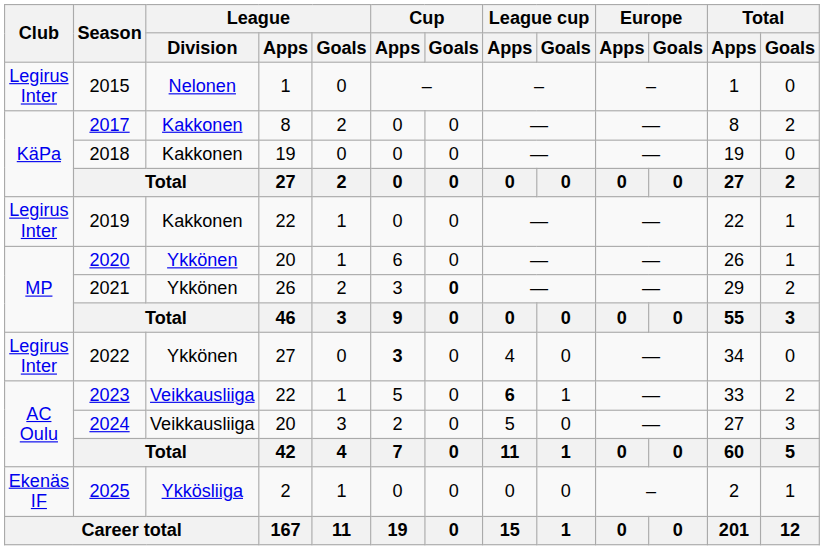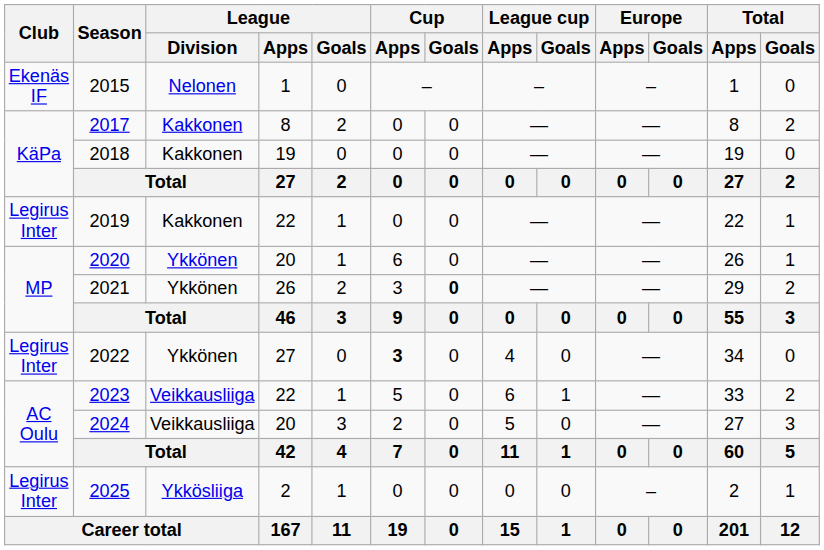 <table class="wikitable" style="text-align:center">
 <tr>
 <th rowspan="2">Club</th>
 <th rowspan="2">Season</th>
 <th colspan="3">League</th>
 <th colspan="2">Cup</th>
 <th colspan="2">League cup</th>
 <th colspan="2">Europe</th>
 <th colspan="2">Total</th>
 </tr>
 <tr>
 <th>Division</th>
 <th>Apps</th>
 <th>Goals</th>
 <th>Apps</th>
 <th>Goals</th>
 <th>Apps</th>
 <th>Goals</th>
 <th>Apps</th>
 <th>Goals</th>
 <th>Apps</th>
 <th>Goals</th>
 </tr>
 <tr>
-<td><a href='#'>Legirus Inter</a></td>
+<td><a href='#'>Ekenäs IF</a></td>
 <td>2015</td>
 <td><a href='#'>Nelonen</a></td>
 <td>1</td>
 <td>0</td>
 <td colspan=2>–</td>
 <td colspan=2>–</td>
 <td colspan=2>–</td>
 <td>1</td>
 <td>0</td>
 </tr>
 <tr>
 <td rowspan="3"><a href='#'>KäPa</a></td>
 <td><a href='#'>2017</a></td>
 <td><a href='#'>Kakkonen</a></td>
 <td>8</td>
 <td>2</td>
 <td>0</td>
 <td>0</td>
 <td colspan="2">—</td>
 <td colspan="2">—</td>
 <td>8</td>
 <td>2</td>
 </tr>
 <tr>
 <td>2018</td>
 <td>Kakkonen</td>
 <td>19</td>
 <td>0</td>
 <td>0</td>
 <td>0</td>
 <td colspan="2">—</td>
 <td colspan="2">—</td>
 <td>19</td>
 <td>0</td>
 </tr>
 <tr>
 <th colspan="2">Total</th>
 <th>27</th>
 <th>2</th>
 <th>0</th>
 <th>0</th>
 <th>0</th>
 <th>0</th>
 <th>0</th>
 <th>0</th>
 <th>27</th>
 <th>2</th>
 </tr>
 <tr>
 <td><a href='#'>Legirus Inter</a></td>
 <td>2019</td>
 <td>Kakkonen</td>
 <td>22</td>
 <td>1</td>
 <td>0</td>
 <td>0</td>
 <td colspan="2">—</td>
 <td colspan="2">—</td>
 <td>22</td>
 <td>1</td>
 </tr>
 <tr>
 <td rowspan="3"><a href='#'>MP</a></td>
 <td><a href='#'>2020</a></td>
 <td><a href='#'>Ykkönen</a></td>
 <td>20</td>
 <td>1</td>
 <td>6</td>
 <td>0</td>
 <td colspan="2">—</td>
 <td colspan="2">—</td>
 <td>26</td>
 <td>1</td>
 </tr>
 <tr>
 <td>2021</td>
 <td>Ykkönen</td>
 <td>26</td>
 <td>2</td>
 <td>3</td>
 <td><strong>0</strong></td>
 <td colspan="2">—</td>
 <td colspan="2">—</td>
 <td>29</td>
 <td>2</td>
 </tr>
 <tr>
 <th colspan="2">Total</th>
 <th>46</th>
 <th>3</th>
 <th>9</th>
 <th>0</th>
 <th>0</th>
 <th>0</th>
 <th>0</th>
 <th>0</th>
 <th>55</th>
 <th>3</th>
 </tr>
 <tr>
 <td><a href='#'>Legirus Inter</a></td>
 <td>2022</td>
 <td>Ykkönen</td>
 <td>27</td>
 <td>0</td>
 <td><strong>3</strong></td>
 <td>0</td>
 <td>4</td>
 <td>0</td>
 <td colspan="2">—</td>
 <td>34</td>
 <td>0</td>
 </tr>
 <tr>
 <td rowspan="3"><a href='#'>AC Oulu</a></td>
 <td><a href='#'>2023</a></td>
 <td><a href='#'>Veikkausliiga</a></td>
 <td>22</td>
 <td>1</td>
 <td>5</td>
 <td>0</td>
-<td><strong>6</strong></td>
+<td>6</td>
 <td>1</td>
 <td colspan="2">—</td>
 <td>33</td>
 <td>2</td>
 </tr>
 <tr>
 <td><a href='#'>2024</a></td>
 <td>Veikkausliiga</td>
 <td>20</td>
 <td>3</td>
 <td>2</td>
 <td>0</td>
 <td>5</td>
 <td>0</td>
 <td colspan="2">—</td>
 <td>27</td>
 <td>3</td>
 </tr>
 <tr>
 <th colspan="2">Total</th>
 <th>42</th>
 <th>4</th>
 <th>7</th>
 <th>0</th>
 <th>11</th>
 <th>1</th>
 <th>0</th>
 <th>0</th>
 <th>60</th>
 <th>5</th>
 </tr>
 <tr>
-<td><a href='#'>Ekenäs IF</a></td>
+<td><a href='#'>Legirus Inter</a></td>
 <td><a href='#'>2025</a></td>
 <td><a href='#'>Ykkösliiga</a></td>
 <td>2</td>
 <td>1</td>
 <td>0</td>
 <td>0</td>
 <td>0</td>
 <td>0</td>
 <td colspan=2>–</td>
 <td>2</td>
 <td>1</td>
 </tr>
 <tr>
 <th colspan="3">Career total</th>
 <th>167</th>
 <th>11</th>
 <th>19</th>
 <th>0</th>
 <th>15</th>
 <th>1</th>
 <th>0</th>
 <th>0</th>
 <th>201</th>
 <th>12</th>
 </tr>
 </table>
